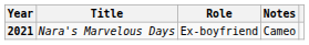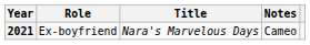 <table class="wikitable plainrowheaders sortable">
 <tr>
 <th scope="col">Year</th>
+<th scope="col">Role</th>
 <th scope="col">Title</th>
-<th scope="col">Role</th>
 <th scope="col">Notes</th>
 <th scope="col" class="unsortable"></th>
 </tr>
 <tr>
 <th scope="row">2021</th>
+<td>Ex-boyfriend</td>
 <td><em>Nara's Marvelous Days</em></td>
-<td>Ex-boyfriend</td>
 <td>Cameo</td>
 <td style="text-align:center"></td>
 </tr>
 </table>
